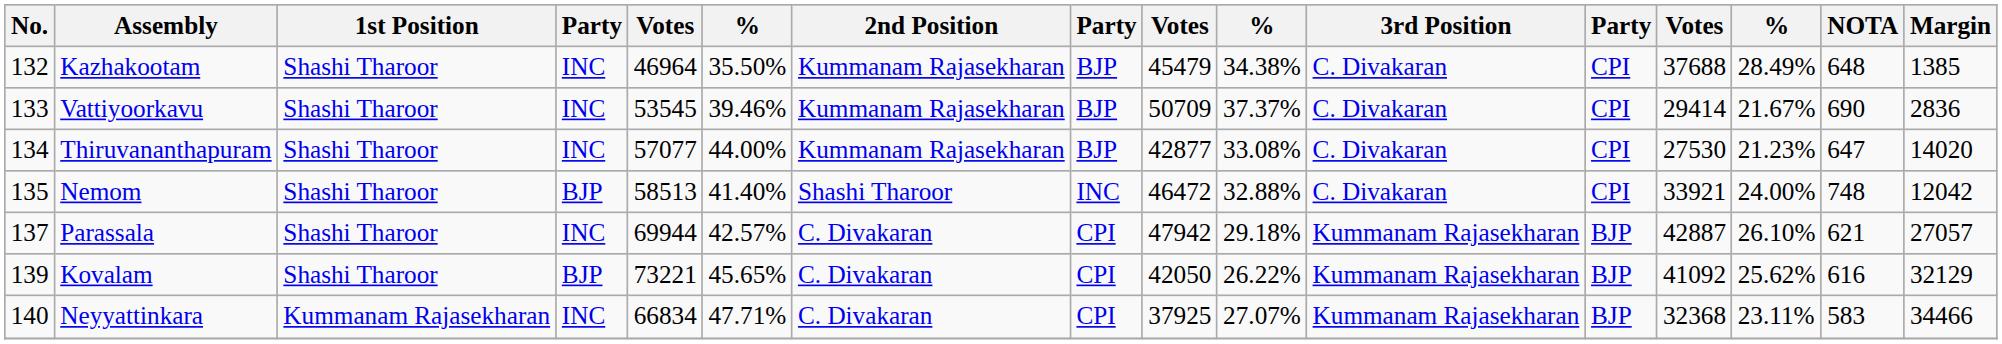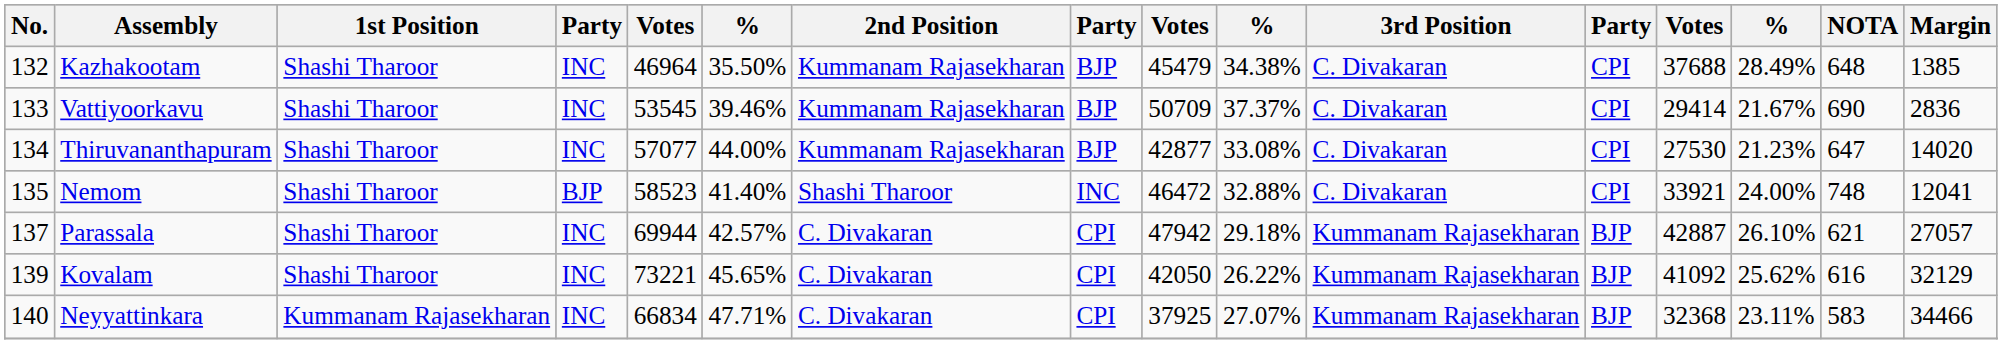 <table class="wikitable sortable imitable" style="font-size:95%;">
 <tr>
 <th>No.</th>
 <th>Assembly</th>
 <th>1st Position</th>
 <th>Party</th>
 <th>Votes</th>
 <th>%</th>
 <th>2nd Position</th>
 <th>Party</th>
 <th>Votes</th>
 <th>%</th>
 <th>3rd Position</th>
 <th>Party</th>
 <th>Votes</th>
 <th>%</th>
 <th>NOTA</th>
 <th>Margin</th>
 </tr>
 <tr>
 <td>132</td>
 <td><a href='#'>Kazhakootam</a></td>
 <td><a href='#'>Shashi Tharoor</a></td>
 <td><a href='#'>INC</a></td>
 <td>46964</td>
 <td>35.50%</td>
 <td><a href='#'>Kummanam Rajasekharan</a></td>
 <td><a href='#'>BJP</a></td>
 <td>45479</td>
 <td>34.38%</td>
 <td><a href='#'>C. Divakaran</a></td>
 <td><a href='#'>CPI</a></td>
 <td>37688</td>
 <td>28.49%</td>
 <td>648</td>
 <td>1385</td>
 </tr>
 <tr>
 <td>133</td>
 <td><a href='#'>Vattiyoorkavu</a></td>
 <td><a href='#'>Shashi Tharoor</a></td>
 <td><a href='#'>INC</a></td>
 <td>53545</td>
 <td>39.46%</td>
 <td><a href='#'>Kummanam Rajasekharan</a></td>
 <td><a href='#'>BJP</a></td>
 <td>50709</td>
 <td>37.37%</td>
 <td><a href='#'>C. Divakaran</a></td>
 <td><a href='#'>CPI</a></td>
 <td>29414</td>
 <td>21.67%</td>
 <td>690</td>
 <td>2836</td>
 </tr>
 <tr>
 <td>134</td>
 <td><a href='#'>Thiruvananthapuram</a></td>
 <td><a href='#'>Shashi Tharoor</a></td>
 <td><a href='#'>INC</a></td>
 <td>57077</td>
 <td>44.00%</td>
 <td><a href='#'>Kummanam Rajasekharan</a></td>
 <td><a href='#'>BJP</a></td>
 <td>42877</td>
 <td>33.08%</td>
 <td><a href='#'>C. Divakaran</a></td>
 <td><a href='#'>CPI</a></td>
 <td>27530</td>
 <td>21.23%</td>
 <td>647</td>
 <td>14020</td>
 </tr>
 <tr>
 <td>135</td>
 <td><a href='#'>Nemom</a></td>
 <td><a href='#'>Shashi Tharoor</a></td>
 <td><a href='#'>BJP</a></td>
-<td>58513</td>
+<td>58523</td>
 <td>41.40%</td>
 <td><a href='#'>Shashi Tharoor</a></td>
 <td><a href='#'>INC</a></td>
 <td>46472</td>
 <td>32.88%</td>
 <td><a href='#'>C. Divakaran</a></td>
 <td><a href='#'>CPI</a></td>
 <td>33921</td>
 <td>24.00%</td>
 <td>748</td>
-<td> 12042</td>
+<td> 12041</td>
 </tr>
 <tr>
 <td>137</td>
 <td><a href='#'>Parassala</a></td>
 <td><a href='#'>Shashi Tharoor</a></td>
 <td><a href='#'>INC</a></td>
 <td>69944</td>
 <td>42.57%</td>
 <td><a href='#'>C. Divakaran</a></td>
 <td><a href='#'>CPI</a></td>
 <td>47942</td>
 <td>29.18%</td>
 <td><a href='#'>Kummanam Rajasekharan</a></td>
 <td><a href='#'>BJP</a></td>
 <td>42887</td>
 <td>26.10%</td>
 <td>621</td>
 <td>27057</td>
 </tr>
 <tr>
 <td>139</td>
 <td><a href='#'>Kovalam</a></td>
 <td><a href='#'>Shashi Tharoor</a></td>
-<td><a href='#'>BJP</a></td>
+<td><a href='#'>INC</a></td>
 <td>73221</td>
 <td>45.65%</td>
 <td><a href='#'>C. Divakaran</a></td>
 <td><a href='#'>CPI</a></td>
 <td>42050</td>
 <td>26.22%</td>
 <td><a href='#'>Kummanam Rajasekharan</a></td>
 <td><a href='#'>BJP</a></td>
 <td>41092</td>
 <td>25.62%</td>
 <td>616</td>
 <td> 32129</td>
 </tr>
 <tr>
 <td>140</td>
 <td><a href='#'>Neyyattinkara</a></td>
 <td><a href='#'>Kummanam Rajasekharan</a></td>
 <td><a href='#'>INC</a></td>
 <td>66834</td>
 <td>47.71%</td>
 <td><a href='#'>C. Divakaran</a></td>
 <td><a href='#'>CPI</a></td>
 <td>37925</td>
 <td>27.07%</td>
 <td><a href='#'>Kummanam Rajasekharan</a></td>
 <td><a href='#'>BJP</a></td>
 <td>32368</td>
 <td>23.11%</td>
 <td>583</td>
 <td> 34466</td>
 </tr>
 <tr>
 </tr>
 <tr>
 </tr>
 </table>
